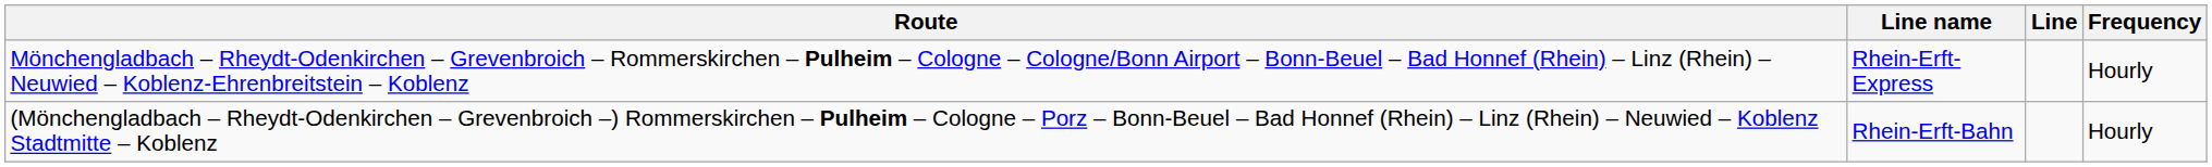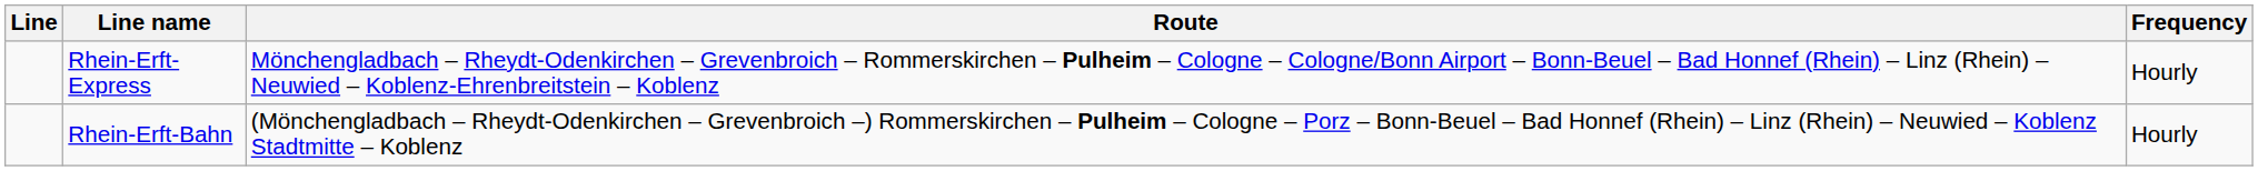 <table class="wikitable">
 <tr>
+<th>Line</th>
+<th>Line name</th>
 <th>Route</th>
-<th>Line name</th>
-<th>Line</th>
 <th>Frequency</th>
 </tr>
 <tr>
+<td></td>
+<td><a href='#'>Rhein-Erft-Express</a></td>
 <td><a href='#'>Mönchengladbach</a> – <a href='#'>Rheydt-Odenkirchen</a> – <a href='#'>Grevenbroich</a> – Rommerskirchen – <strong>Pulheim</strong> – <a href='#'>Cologne</a> – <a href='#'>Cologne/Bonn Airport</a> – <a href='#'>Bonn-Beuel</a> – <a href='#'>Bad Honnef (Rhein)</a> – Linz (Rhein) – <a href='#'>Neuwied</a> – <a href='#'>Koblenz-Ehrenbreitstein</a> – <a href='#'>Koblenz</a></td>
-<td><a href='#'>Rhein-Erft-Express</a></td>
-<td></td>
 <td>Hourly</td>
 </tr>
 <tr>
+<td></td>
+<td><a href='#'>Rhein-Erft-Bahn</a></td>
 <td>(Mönchengladbach – Rheydt-Odenkirchen – Grevenbroich –) Rommerskirchen – <strong>Pulheim</strong> – Cologne – <a href='#'>Porz</a> – Bonn-Beuel – Bad Honnef (Rhein) – Linz (Rhein) – Neuwied – <a href='#'>Koblenz Stadtmitte</a> – Koblenz</td>
-<td><a href='#'>Rhein-Erft-Bahn</a></td>
-<td></td>
 <td>Hourly</td>
 </tr>
 </table>
